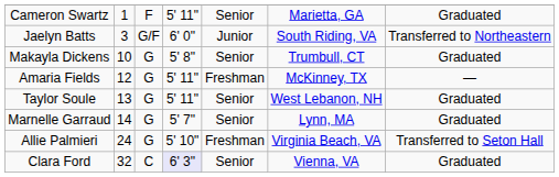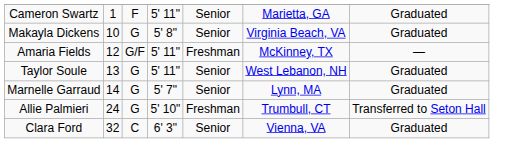 <table class="wikitable sortable" border="1" style="text-align: center;">
 <tr align=center>
 </tr>
 <tr>
 <td>Cameron Swartz</td>
 <td>1</td>
 <td>F</td>
 <td>5' 11"</td>
 <td>Senior</td>
 <td><a href='#'>Marietta, GA</a></td>
 <td>Graduated</td>
 </tr>
 <tr>
-<td>Jaelyn Batts</td>
-<td>3</td>
-<td>G/F</td>
-<td>6' 0"</td>
-<td>Junior</td>
-<td><a href='#'>South Riding, VA</a></td>
-<td>Transferred to <a href='#'>Northeastern</a></td>
-</tr>
-<tr>
 <td>Makayla Dickens</td>
 <td>10</td>
 <td>G</td>
 <td>5' 8"</td>
 <td>Senior</td>
-<td><a href='#'>Trumbull, CT</a></td>
+<td><a href='#'>Virginia Beach, VA</a></td>
 <td>Graduated</td>
 </tr>
 <tr>
 <td>Amaria Fields</td>
 <td>12</td>
-<td>G</td>
+<td>G/F</td>
 <td>5' 11"</td>
 <td>Freshman</td>
 <td><a href='#'>McKinney, TX</a></td>
 <td>—</td>
 </tr>
 <tr>
 <td>Taylor Soule</td>
 <td>13</td>
 <td>G</td>
 <td>5' 11"</td>
 <td>Senior</td>
 <td><a href='#'>West Lebanon, NH</a></td>
 <td>Graduated</td>
 </tr>
 <tr>
 <td>Marnelle Garraud</td>
 <td>14</td>
 <td>G</td>
 <td>5' 7"</td>
 <td>Senior</td>
 <td><a href='#'>Lynn, MA</a></td>
 <td>Graduated</td>
 </tr>
 <tr>
 <td>Allie Palmieri</td>
 <td>24</td>
 <td>G</td>
 <td>5' 10"</td>
 <td>Freshman</td>
-<td><a href='#'>Virginia Beach, VA</a></td>
+<td><a href='#'>Trumbull, CT</a></td>
 <td>Transferred to <a href='#'>Seton Hall</a></td>
 </tr>
 <tr>
 <td>Clara Ford</td>
 <td>32</td>
 <td>C</td>
-<td style="background: lavender;">6' 3"</td>
+<td>6' 3"</td>
 <td>Senior</td>
 <td><a href='#'>Vienna, VA</a></td>
 <td>Graduated</td>
 </tr>
 </table>
